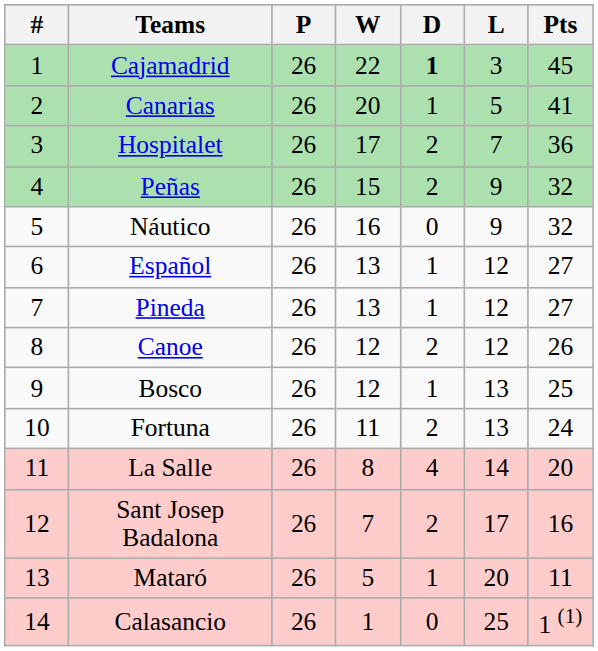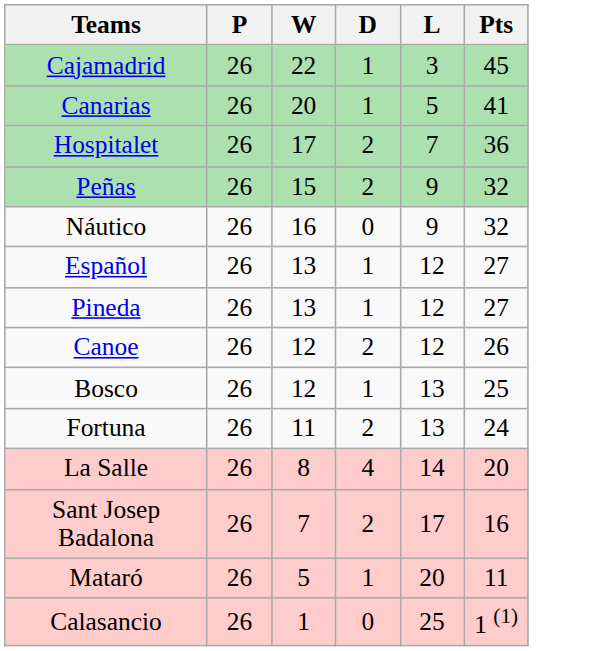 <table class="wikitable" style="text-align: center;">
 <tr>
-<th width=33>#</th>
 <th width=120>Teams</th>
 <th width=33>P</th>
 <th width=33>W</th>
 <th width=33>D</th>
 <th width=33>L</th>
 <th width=33>Pts</th>
 </tr>
 <tr bgcolor=ACE1AF>
-<td>1</td>
 <td><a href='#'>Cajamadrid</a></td>
 <td>26</td>
 <td>22</td>
-<td><strong>1</strong></td>
+<td>1</td>
 <td>3</td>
 <td>45</td>
 </tr>
 <tr bgcolor=ACE1AF>
-<td>2</td>
 <td><a href='#'>Canarias</a></td>
 <td>26</td>
 <td>20</td>
 <td>1</td>
 <td>5</td>
 <td>41</td>
 </tr>
 <tr bgcolor=ACE1AF>
-<td>3</td>
 <td><a href='#'>Hospitalet</a></td>
 <td>26</td>
 <td>17</td>
 <td>2</td>
 <td>7</td>
 <td>36</td>
 </tr>
 <tr bgcolor=ACE1AF>
-<td>4</td>
 <td><a href='#'>Peñas</a></td>
 <td>26</td>
 <td>15</td>
 <td>2</td>
 <td>9</td>
 <td>32</td>
 </tr>
 <tr>
-<td>5</td>
 <td>Náutico</td>
 <td>26</td>
 <td>16</td>
 <td>0</td>
 <td>9</td>
 <td>32</td>
 </tr>
 <tr>
-<td>6</td>
 <td><a href='#'>Español</a></td>
 <td>26</td>
 <td>13</td>
 <td>1</td>
 <td>12</td>
 <td>27</td>
 </tr>
 <tr>
-<td>7</td>
 <td><a href='#'>Pineda</a></td>
 <td>26</td>
 <td>13</td>
 <td>1</td>
 <td>12</td>
 <td>27</td>
 </tr>
 <tr>
-<td>8</td>
 <td><a href='#'>Canoe</a></td>
 <td>26</td>
 <td>12</td>
 <td>2</td>
 <td>12</td>
 <td>26</td>
 </tr>
 <tr>
-<td>9</td>
 <td>Bosco</td>
 <td>26</td>
 <td>12</td>
 <td>1</td>
 <td>13</td>
 <td>25</td>
 </tr>
 <tr>
-<td>10</td>
 <td>Fortuna</td>
 <td>26</td>
 <td>11</td>
 <td>2</td>
 <td>13</td>
 <td>24</td>
 </tr>
 <tr bgcolor=FFCCCC>
-<td>11</td>
 <td>La Salle</td>
 <td>26</td>
 <td>8</td>
 <td>4</td>
 <td>14</td>
 <td>20</td>
 </tr>
 <tr bgcolor=FFCCCC>
-<td>12</td>
 <td>Sant Josep Badalona</td>
 <td>26</td>
 <td>7</td>
 <td>2</td>
 <td>17</td>
 <td>16</td>
 </tr>
 <tr bgcolor=FFCCCC>
-<td>13</td>
 <td>Mataró</td>
 <td>26</td>
 <td>5</td>
 <td>1</td>
 <td>20</td>
 <td>11</td>
 </tr>
 <tr bgcolor=FFCCCC>
-<td>14</td>
 <td>Calasancio</td>
 <td>26</td>
 <td>1</td>
 <td>0</td>
 <td>25</td>
 <td>1 <sup>(1)</sup></td>
 </tr>
 </table>
